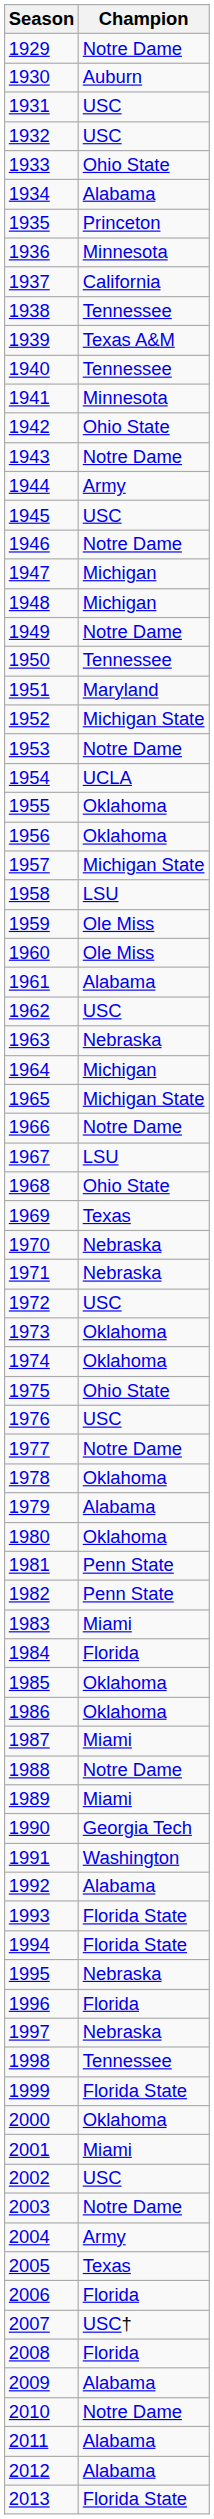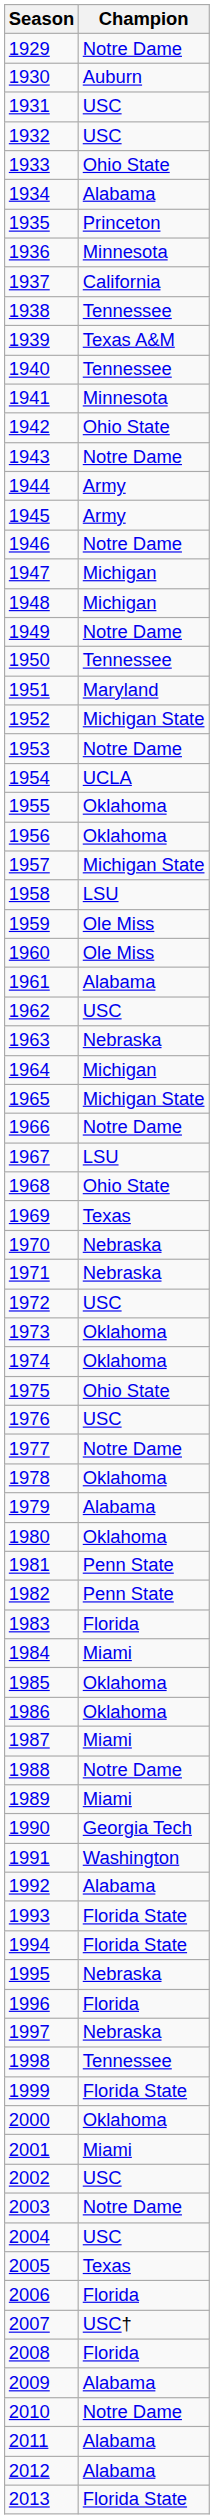 <table class="wikitable">
 <tr>
 <th>Season</th>
 <th>Champion</th>
 </tr>
 <tr>
 <td><a href='#'>1929</a></td>
 <td><a href='#'>Notre Dame</a></td>
 </tr>
 <tr>
 <td><a href='#'>1930</a></td>
 <td><a href='#'>Auburn</a></td>
 </tr>
 <tr>
 <td><a href='#'>1931</a></td>
 <td><a href='#'>USC</a></td>
 </tr>
 <tr>
 <td><a href='#'>1932</a></td>
 <td><a href='#'>USC</a></td>
 </tr>
 <tr>
 <td><a href='#'>1933</a></td>
 <td><a href='#'>Ohio State</a></td>
 </tr>
 <tr>
 <td><a href='#'>1934</a></td>
 <td><a href='#'>Alabama</a></td>
 </tr>
 <tr>
 <td><a href='#'>1935</a></td>
 <td><a href='#'>Princeton</a></td>
 </tr>
 <tr>
 <td><a href='#'>1936</a></td>
 <td><a href='#'>Minnesota</a></td>
 </tr>
 <tr>
 <td><a href='#'>1937</a></td>
 <td><a href='#'>California</a></td>
 </tr>
 <tr>
 <td><a href='#'>1938</a></td>
 <td><a href='#'>Tennessee</a></td>
 </tr>
 <tr>
 <td><a href='#'>1939</a></td>
 <td><a href='#'>Texas A&M</a></td>
 </tr>
 <tr>
 <td><a href='#'>1940</a></td>
 <td><a href='#'>Tennessee</a></td>
 </tr>
 <tr>
 <td><a href='#'>1941</a></td>
 <td><a href='#'>Minnesota</a></td>
 </tr>
 <tr>
 <td><a href='#'>1942</a></td>
 <td><a href='#'>Ohio State</a></td>
 </tr>
 <tr>
 <td><a href='#'>1943</a></td>
 <td><a href='#'>Notre Dame</a></td>
 </tr>
 <tr>
 <td><a href='#'>1944</a></td>
 <td><a href='#'>Army</a></td>
 </tr>
 <tr>
 <td><a href='#'>1945</a></td>
-<td><a href='#'>USC</a></td>
+<td><a href='#'>Army</a></td>
 </tr>
 <tr>
 <td><a href='#'>1946</a></td>
 <td><a href='#'>Notre Dame</a></td>
 </tr>
 <tr>
 <td><a href='#'>1947</a></td>
 <td><a href='#'>Michigan</a></td>
 </tr>
 <tr>
 <td><a href='#'>1948</a></td>
 <td><a href='#'>Michigan</a></td>
 </tr>
 <tr>
 <td><a href='#'>1949</a></td>
 <td><a href='#'>Notre Dame</a></td>
 </tr>
 <tr>
 <td><a href='#'>1950</a></td>
 <td><a href='#'>Tennessee</a></td>
 </tr>
 <tr>
 <td><a href='#'>1951</a></td>
 <td><a href='#'>Maryland</a></td>
 </tr>
 <tr>
 <td><a href='#'>1952</a></td>
 <td><a href='#'>Michigan State</a></td>
 </tr>
 <tr>
 <td><a href='#'>1953</a></td>
 <td><a href='#'>Notre Dame</a></td>
 </tr>
 <tr>
 <td><a href='#'>1954</a></td>
 <td><a href='#'>UCLA</a></td>
 </tr>
 <tr>
 <td><a href='#'>1955</a></td>
 <td><a href='#'>Oklahoma</a></td>
 </tr>
 <tr>
 <td><a href='#'>1956</a></td>
 <td><a href='#'>Oklahoma</a></td>
 </tr>
 <tr>
 <td><a href='#'>1957</a></td>
 <td><a href='#'>Michigan State</a></td>
 </tr>
 <tr>
 <td><a href='#'>1958</a></td>
 <td><a href='#'>LSU</a></td>
 </tr>
 <tr>
 <td><a href='#'>1959</a></td>
 <td><a href='#'>Ole Miss</a></td>
 </tr>
 <tr>
 <td><a href='#'>1960</a></td>
 <td><a href='#'>Ole Miss</a></td>
 </tr>
 <tr>
 <td><a href='#'>1961</a></td>
 <td><a href='#'>Alabama</a></td>
 </tr>
 <tr>
 <td><a href='#'>1962</a></td>
 <td><a href='#'>USC</a></td>
 </tr>
 <tr>
 <td><a href='#'>1963</a></td>
 <td><a href='#'>Nebraska</a></td>
 </tr>
 <tr>
 <td><a href='#'>1964</a></td>
 <td><a href='#'>Michigan</a></td>
 </tr>
 <tr>
 <td><a href='#'>1965</a></td>
 <td><a href='#'>Michigan State</a></td>
 </tr>
 <tr>
 <td><a href='#'>1966</a></td>
 <td><a href='#'>Notre Dame</a></td>
 </tr>
 <tr>
 <td><a href='#'>1967</a></td>
 <td><a href='#'>LSU</a></td>
 </tr>
 <tr>
 <td><a href='#'>1968</a></td>
 <td><a href='#'>Ohio State</a></td>
 </tr>
 <tr>
 <td><a href='#'>1969</a></td>
 <td><a href='#'>Texas</a></td>
 </tr>
 <tr>
 <td><a href='#'>1970</a></td>
 <td><a href='#'>Nebraska</a></td>
 </tr>
 <tr>
 <td><a href='#'>1971</a></td>
 <td><a href='#'>Nebraska</a></td>
 </tr>
 <tr>
 <td><a href='#'>1972</a></td>
 <td><a href='#'>USC</a></td>
 </tr>
 <tr>
 <td><a href='#'>1973</a></td>
 <td><a href='#'>Oklahoma</a></td>
 </tr>
 <tr>
 <td><a href='#'>1974</a></td>
 <td><a href='#'>Oklahoma</a></td>
 </tr>
 <tr>
 <td><a href='#'>1975</a></td>
 <td><a href='#'>Ohio State</a></td>
 </tr>
 <tr>
 <td><a href='#'>1976</a></td>
 <td><a href='#'>USC</a></td>
 </tr>
 <tr>
 <td><a href='#'>1977</a></td>
 <td><a href='#'>Notre Dame</a></td>
 </tr>
 <tr>
 <td><a href='#'>1978</a></td>
 <td><a href='#'>Oklahoma</a></td>
 </tr>
 <tr>
 <td><a href='#'>1979</a></td>
 <td><a href='#'>Alabama</a></td>
 </tr>
 <tr>
 <td><a href='#'>1980</a></td>
 <td><a href='#'>Oklahoma</a></td>
 </tr>
 <tr>
 <td><a href='#'>1981</a></td>
 <td><a href='#'>Penn State</a></td>
 </tr>
 <tr>
 <td><a href='#'>1982</a></td>
 <td><a href='#'>Penn State</a></td>
 </tr>
 <tr>
 <td><a href='#'>1983</a></td>
-<td><a href='#'>Miami</a></td>
+<td><a href='#'>Florida</a></td>
 </tr>
 <tr>
 <td><a href='#'>1984</a></td>
-<td><a href='#'>Florida</a></td>
+<td><a href='#'>Miami</a></td>
 </tr>
 <tr>
 <td><a href='#'>1985</a></td>
 <td><a href='#'>Oklahoma</a></td>
 </tr>
 <tr>
 <td><a href='#'>1986</a></td>
 <td><a href='#'>Oklahoma</a></td>
 </tr>
 <tr>
 <td><a href='#'>1987</a></td>
 <td><a href='#'>Miami</a></td>
 </tr>
 <tr>
 <td><a href='#'>1988</a></td>
 <td><a href='#'>Notre Dame</a></td>
 </tr>
 <tr>
 <td><a href='#'>1989</a></td>
 <td><a href='#'>Miami</a></td>
 </tr>
 <tr>
 <td><a href='#'>1990</a></td>
 <td><a href='#'>Georgia Tech</a></td>
 </tr>
 <tr>
 <td><a href='#'>1991</a></td>
 <td><a href='#'>Washington</a></td>
 </tr>
 <tr>
 <td><a href='#'>1992</a></td>
 <td><a href='#'>Alabama</a></td>
 </tr>
 <tr>
 <td><a href='#'>1993</a></td>
 <td><a href='#'>Florida State</a></td>
 </tr>
 <tr>
 <td><a href='#'>1994</a></td>
 <td><a href='#'>Florida State</a></td>
 </tr>
 <tr>
 <td><a href='#'>1995</a></td>
 <td><a href='#'>Nebraska</a></td>
 </tr>
 <tr>
 <td><a href='#'>1996</a></td>
 <td><a href='#'>Florida</a></td>
 </tr>
 <tr>
 <td><a href='#'>1997</a></td>
 <td><a href='#'>Nebraska</a></td>
 </tr>
 <tr>
 <td><a href='#'>1998</a></td>
 <td><a href='#'>Tennessee</a></td>
 </tr>
 <tr>
 <td><a href='#'>1999</a></td>
 <td><a href='#'>Florida State</a></td>
 </tr>
 <tr>
 <td><a href='#'>2000</a></td>
 <td><a href='#'>Oklahoma</a></td>
 </tr>
 <tr>
 <td><a href='#'>2001</a></td>
 <td><a href='#'>Miami</a></td>
 </tr>
 <tr>
 <td><a href='#'>2002</a></td>
 <td><a href='#'>USC</a></td>
 </tr>
 <tr>
 <td><a href='#'>2003</a></td>
 <td><a href='#'>Notre Dame</a></td>
 </tr>
 <tr>
 <td><a href='#'>2004</a></td>
-<td><a href='#'>Army</a></td>
+<td><a href='#'>USC</a></td>
 </tr>
 <tr>
 <td><a href='#'>2005</a></td>
 <td><a href='#'>Texas</a></td>
 </tr>
 <tr>
 <td><a href='#'>2006</a></td>
 <td><a href='#'>Florida</a></td>
 </tr>
 <tr>
 <td><a href='#'>2007</a></td>
 <td><a href='#'>USC</a>†</td>
 </tr>
 <tr>
 <td><a href='#'>2008</a></td>
 <td><a href='#'>Florida</a></td>
 </tr>
 <tr>
 <td><a href='#'>2009</a></td>
 <td><a href='#'>Alabama</a></td>
 </tr>
 <tr>
 <td><a href='#'>2010</a></td>
 <td><a href='#'>Notre Dame</a></td>
 </tr>
 <tr>
 <td><a href='#'>2011</a></td>
 <td><a href='#'>Alabama</a></td>
 </tr>
 <tr>
 <td><a href='#'>2012</a></td>
 <td><a href='#'>Alabama</a></td>
 </tr>
 <tr>
 <td><a href='#'>2013</a></td>
 <td><a href='#'>Florida State</a></td>
 </tr>
 </table>
